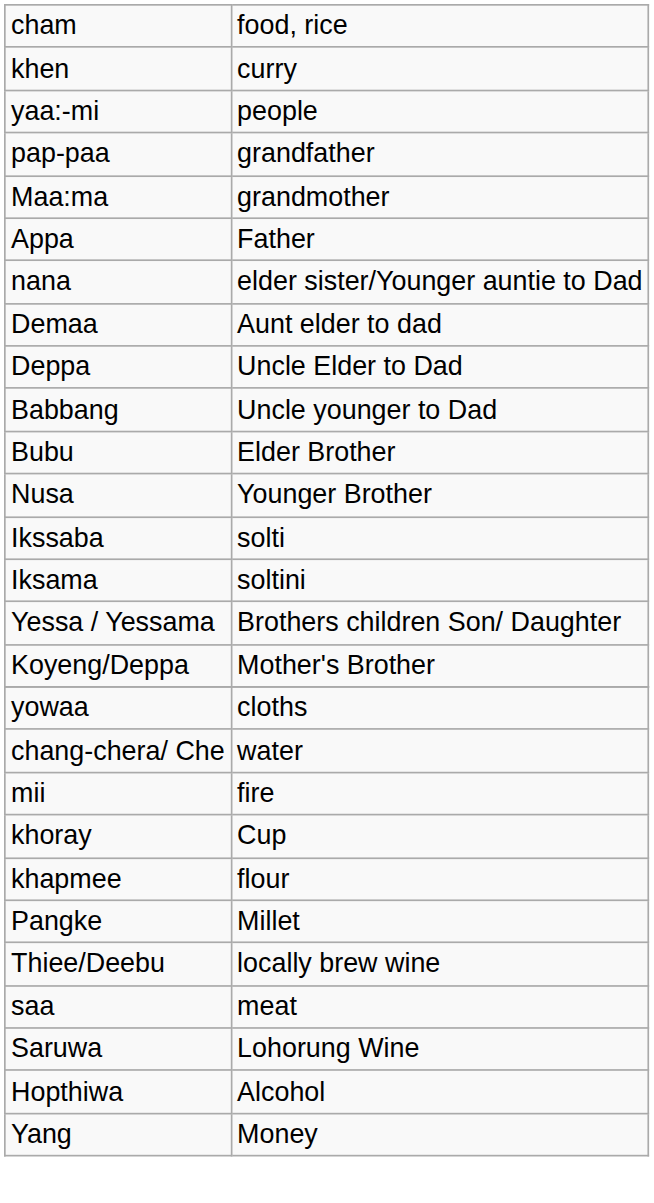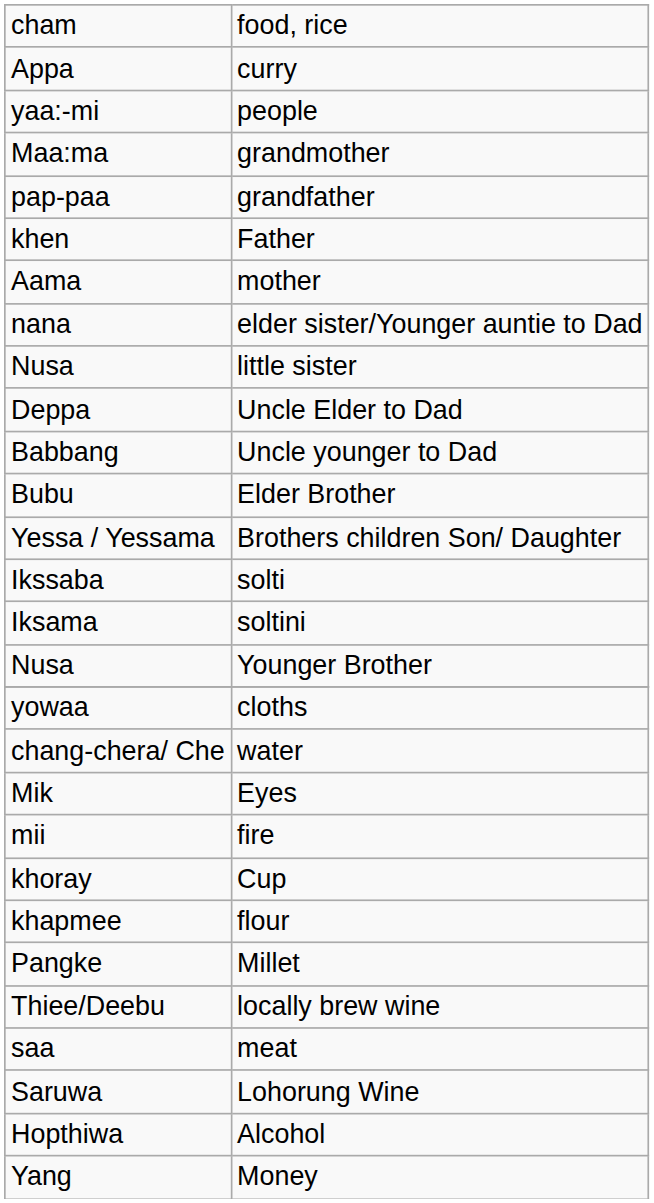 <table class="wikitable">
 <tr>
 <td>cham</td>
 <td>food, rice</td>
 </tr>
 <tr>
-<td>khen</td>
+<td>Appa</td>
 <td>curry</td>
 </tr>
 <tr>
 <td>yaa:-mi</td>
 <td>people</td>
 </tr>
 <tr>
+<td>Maa:ma</td>
+<td>grandmother</td>
+</tr>
+<tr>
 <td>pap-paa</td>
 <td>grandfather</td>
 </tr>
 <tr>
-<td>Maa:ma</td>
-<td>grandmother</td>
+<td>khen</td>
+<td>Father</td>
 </tr>
 <tr>
-<td>Appa</td>
-<td>Father</td>
+<td>Aama</td>
+<td>mother</td>
 </tr>
 <tr>
 <td>nana</td>
 <td>elder sister/Younger auntie to Dad</td>
 </tr>
 <tr>
-<td>Demaa</td>
-<td>Aunt elder to dad</td>
+<td>Nusa</td>
+<td>little sister</td>
 </tr>
 <tr>
 <td>Deppa</td>
 <td>Uncle Elder to Dad</td>
 </tr>
 <tr>
 <td>Babbang</td>
 <td>Uncle younger to Dad</td>
 </tr>
 <tr>
 <td>Bubu</td>
 <td>Elder Brother</td>
 </tr>
 <tr>
-<td>Nusa</td>
-<td>Younger Brother</td>
+<td>Yessa / Yessama</td>
+<td>Brothers children Son/ Daughter</td>
 </tr>
 <tr>
 <td>Ikssaba</td>
 <td>solti</td>
 </tr>
 <tr>
 <td>Iksama</td>
 <td>soltini</td>
 </tr>
 <tr>
-<td>Yessa / Yessama</td>
-<td>Brothers children Son/ Daughter</td>
-</tr>
-<tr>
-<td>Koyeng/Deppa</td>
-<td>Mother's Brother</td>
+<td>Nusa</td>
+<td>Younger Brother</td>
 </tr>
 <tr Yang    || money>
 </tr>
 <tr>
 <td>yowaa</td>
 <td>cloths</td>
 </tr>
 <tr>
 <td>chang-chera/ Che</td>
 <td>water</td>
+</tr>
+<tr>
+<td>Mik</td>
+<td>Eyes</td>
 </tr>
 <tr>
 <td>mii</td>
 <td>fire</td>
 </tr>
 <tr>
 <td>khoray</td>
 <td>Cup</td>
 </tr>
 <tr>
 <td>khapmee</td>
 <td>flour</td>
 </tr>
 <tr>
 <td>Pangke</td>
 <td>Millet</td>
 </tr>
 <tr>
 <td>Thiee/Deebu</td>
 <td>locally brew wine</td>
 </tr>
 <tr>
 <td>saa</td>
 <td>meat</td>
 </tr>
 <tr>
 <td>Saruwa</td>
 <td>Lohorung Wine</td>
 </tr>
 <tr>
 <td>Hopthiwa</td>
 <td>Alcohol</td>
 </tr>
 <tr>
 <td>Yang</td>
 <td>Money</td>
 </tr>
 </table>
